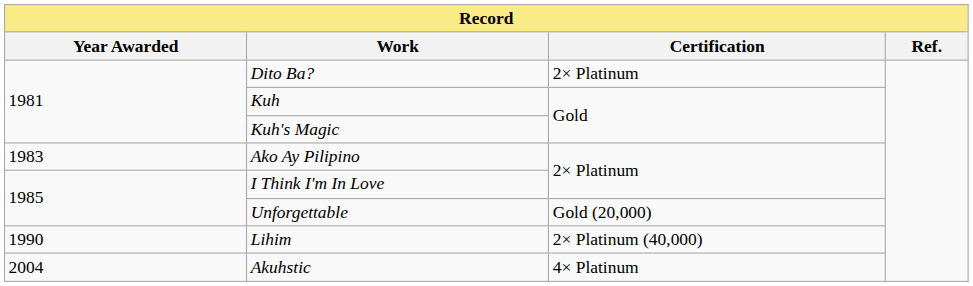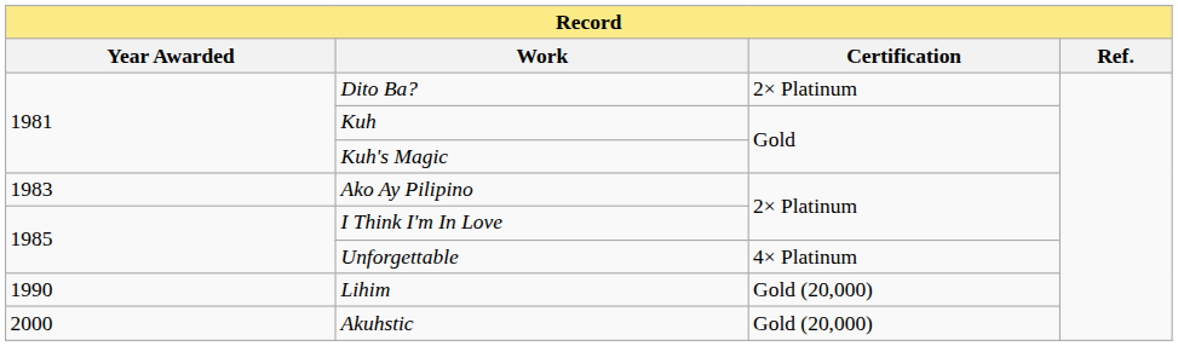 <table width="70%" class="wikitable sortable">
 <tr>
 <th colspan="4" style="background:#FAEB86;" align="center" ->Record</th>
 </tr>
 <tr>
 <th>Year Awarded</th>
 <th>Work</th>
 <th>Certification</th>
 <th>Ref.</th>
 </tr>
 <tr>
 <td rowspan="3">1981</td>
 <td><em>Dito Ba?</em></td>
 <td>2× Platinum</td>
 <td rowspan="8"></td>
 </tr>
 <tr>
 <td><em>Kuh</em></td>
 <td rowspan="2">Gold</td>
 </tr>
 <tr>
 <td><em>Kuh's Magic</em></td>
 </tr>
 <tr>
 <td>1983</td>
 <td><em>Ako Ay Pilipino</em></td>
 <td rowspan="2">2× Platinum</td>
 </tr>
 <tr>
 <td rowspan="2">1985</td>
 <td><em>I Think I'm In Love</em></td>
 </tr>
 <tr>
 <td><em>Unforgettable</em></td>
-<td>Gold (20,000)</td>
+<td>4× Platinum</td>
 </tr>
 <tr>
 <td>1990</td>
 <td><em>Lihim</em></td>
-<td>2× Platinum (40,000)</td>
+<td>Gold (20,000)</td>
 </tr>
 <tr>
-<td>2004</td>
+<td>2000</td>
 <td><em>Akuhstic</em></td>
-<td>4× Platinum</td>
+<td>Gold (20,000)</td>
 </tr>
 </table>
